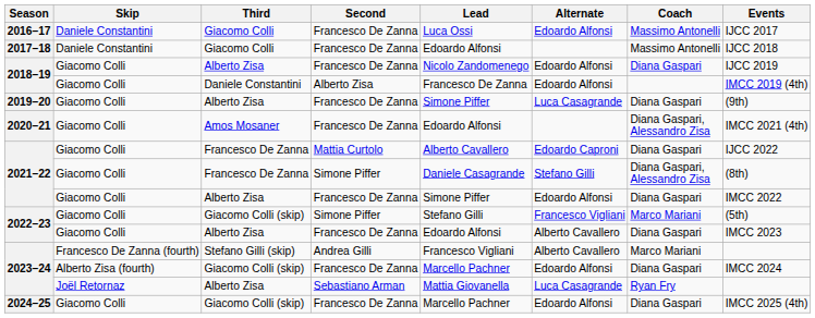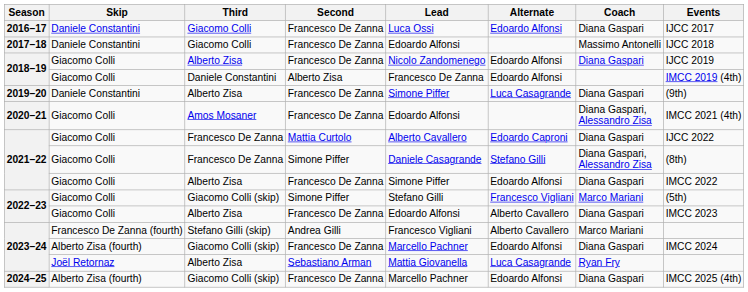 <table class="wikitable">
 <tr>
 <th scope="col">Season</th>
 <th scope="col">Skip</th>
 <th scope="col">Third</th>
 <th scope="col">Second</th>
 <th scope="col">Lead</th>
 <th scope="col">Alternate</th>
 <th scope="col">Coach</th>
 <th scope="col">Events</th>
 </tr>
 <tr>
 <th scope="row">2016–17</th>
 <td><a href='#'>Daniele Constantini</a></td>
 <td><a href='#'>Giacomo Colli</a></td>
 <td>Francesco De Zanna</td>
 <td><a href='#'>Luca Ossi</a></td>
 <td><a href='#'>Edoardo Alfonsi</a></td>
-<td><a href='#'>Massimo Antonelli</a></td>
+<td>Diana Gaspari</td>
 <td>IJCC 2017 </td>
 </tr>
 <tr>
 <th scope="row">2017–18</th>
 <td>Daniele Constantini</td>
 <td>Giacomo Colli</td>
 <td>Francesco De Zanna</td>
 <td>Edoardo Alfonsi</td>
 <td></td>
 <td>Massimo Antonelli</td>
 <td>IJCC 2018 </td>
 </tr>
 <tr>
 <th scope="row" rowspan="2">2018–19</th>
 <td>Giacomo Colli</td>
 <td><a href='#'>Alberto Zisa</a></td>
 <td>Francesco De Zanna</td>
 <td><a href='#'>Nicolo Zandomenego</a></td>
 <td>Edoardo Alfonsi</td>
 <td><a href='#'>Diana Gaspari</a></td>
 <td>IJCC 2019 </td>
 </tr>
 <tr>
 <td>Giacomo Colli</td>
 <td>Daniele Constantini</td>
 <td>Alberto Zisa</td>
 <td>Francesco De Zanna</td>
 <td>Edoardo Alfonsi</td>
 <td></td>
 <td><a href='#'>IMCC 2019</a> (4th)</td>
 </tr>
 <tr>
 <th scope="row">2019–20</th>
-<td>Giacomo Colli</td>
+<td>Daniele Constantini</td>
 <td>Alberto Zisa</td>
 <td>Francesco De Zanna</td>
 <td><a href='#'>Simone Piffer</a></td>
 <td><a href='#'>Luca Casagrande</a></td>
 <td>Diana Gaspari</td>
 <td> (9th)</td>
 </tr>
 <tr>
 <th scope="row">2020–21</th>
 <td>Giacomo Colli</td>
 <td><a href='#'>Amos Mosaner</a></td>
 <td>Francesco De Zanna</td>
 <td>Edoardo Alfonsi</td>
 <td></td>
 <td>Diana Gaspari,<br><a href='#'>Alessandro Zisa</a></td>
 <td>IMCC 2021 (4th)</td>
 </tr>
 <tr>
 <th scope="row" rowspan="3">2021–22</th>
 <td>Giacomo Colli</td>
 <td>Francesco De Zanna</td>
 <td><a href='#'>Mattia Curtolo</a></td>
 <td><a href='#'>Alberto Cavallero</a></td>
 <td><a href='#'>Edoardo Caproni</a></td>
 <td>Diana Gaspari</td>
 <td>IJCC 2022 </td>
 </tr>
 <tr>
 <td>Giacomo Colli</td>
 <td>Francesco De Zanna</td>
 <td>Simone Piffer</td>
 <td><a href='#'>Daniele Casagrande</a></td>
 <td><a href='#'>Stefano Gilli</a></td>
 <td>Diana Gaspari,<br><a href='#'>Alessandro Zisa</a></td>
 <td> (8th)</td>
 </tr>
 <tr>
 <td>Giacomo Colli</td>
 <td>Alberto Zisa</td>
 <td>Francesco De Zanna</td>
 <td>Simone Piffer</td>
 <td>Edoardo Alfonsi</td>
 <td>Diana Gaspari</td>
 <td>IMCC 2022 </td>
 </tr>
 <tr>
 <th scope="row" rowspan="2">2022–23</th>
 <td>Giacomo Colli</td>
 <td>Giacomo Colli (skip)</td>
 <td>Simone Piffer</td>
 <td>Stefano Gilli</td>
 <td><a href='#'>Francesco Vigliani</a></td>
 <td><a href='#'>Marco Mariani</a></td>
 <td> (5th)</td>
 </tr>
 <tr>
 <td>Giacomo Colli</td>
 <td>Alberto Zisa</td>
 <td>Francesco De Zanna</td>
 <td>Edoardo Alfonsi</td>
 <td>Alberto Cavallero</td>
 <td>Diana Gaspari</td>
 <td>IMCC 2023 </td>
 </tr>
 <tr>
 <th scope="row" rowspan="3">2023–24</th>
 <td>Francesco De Zanna (fourth)</td>
 <td>Stefano Gilli (skip)</td>
 <td>Andrea Gilli</td>
 <td>Francesco Vigliani</td>
 <td>Alberto Cavallero</td>
 <td>Marco Mariani</td>
 <td> </td>
 </tr>
 <tr>
 <td>Alberto Zisa (fourth)</td>
 <td>Giacomo Colli (skip)</td>
 <td>Francesco De Zanna</td>
 <td><a href='#'>Marcello Pachner</a></td>
 <td>Edoardo Alfonsi</td>
 <td>Diana Gaspari</td>
 <td>IMCC 2024 </td>
 </tr>
 <tr>
 <td><a href='#'>Joël Retornaz</a></td>
 <td>Alberto Zisa</td>
 <td><a href='#'>Sebastiano Arman</a></td>
 <td><a href='#'>Mattia Giovanella</a></td>
 <td><a href='#'>Luca Casagrande</a></td>
 <td><a href='#'>Ryan Fry</a></td>
 <td> </td>
 </tr>
 <tr>
 <th scope="row">2024–25</th>
-<td>Giacomo Colli</td>
+<td>Alberto Zisa (fourth)</td>
 <td>Giacomo Colli (skip)</td>
 <td>Francesco De Zanna</td>
 <td>Marcello Pachner</td>
 <td>Edoardo Alfonsi</td>
 <td>Diana Gaspari</td>
 <td>IMCC 2025 (4th)</td>
 </tr>
 </table>
